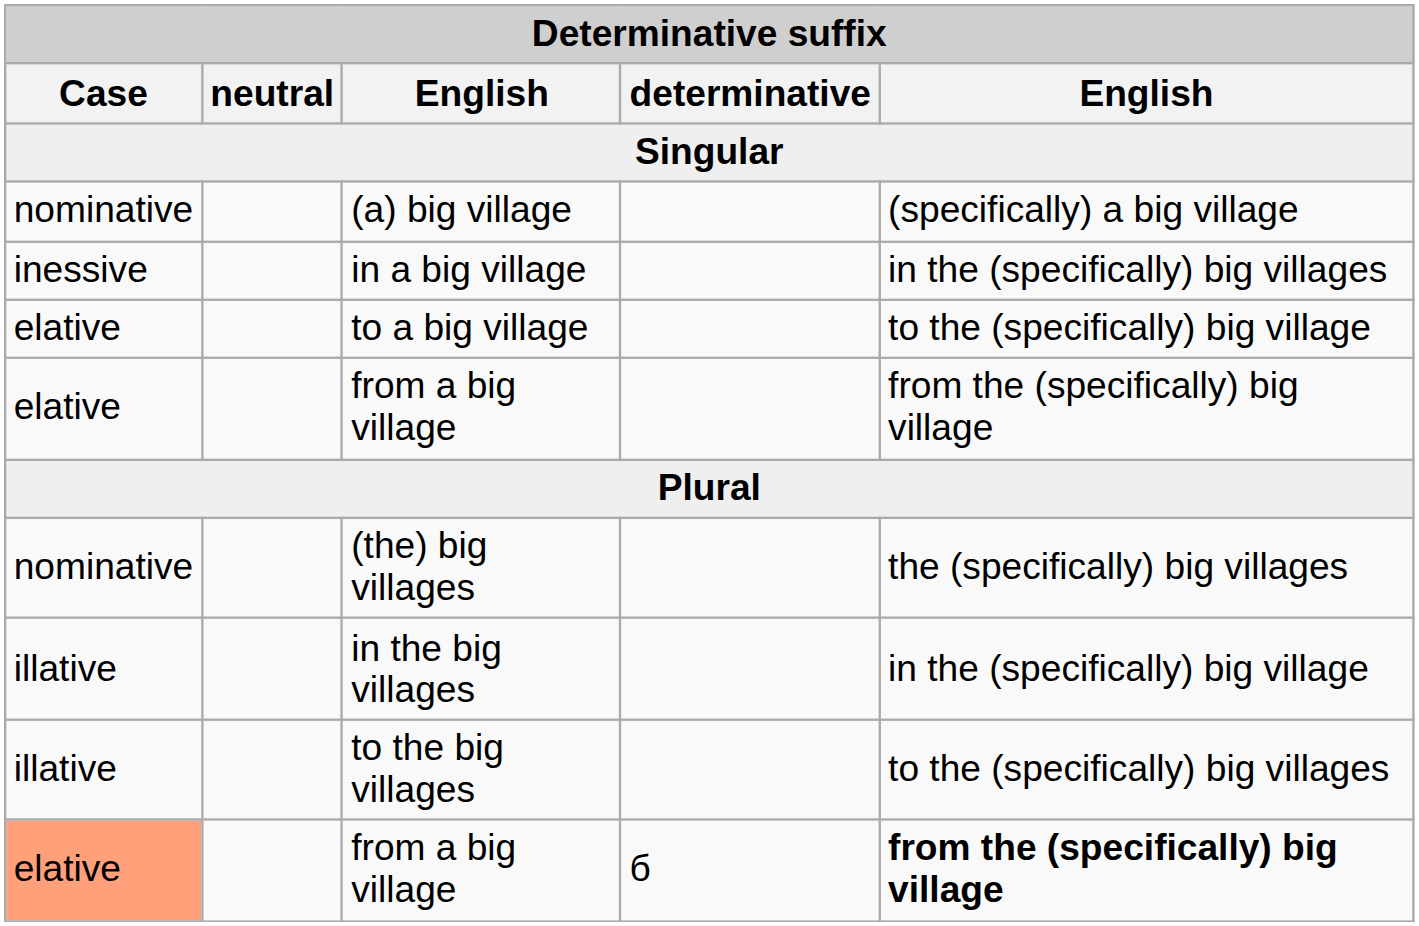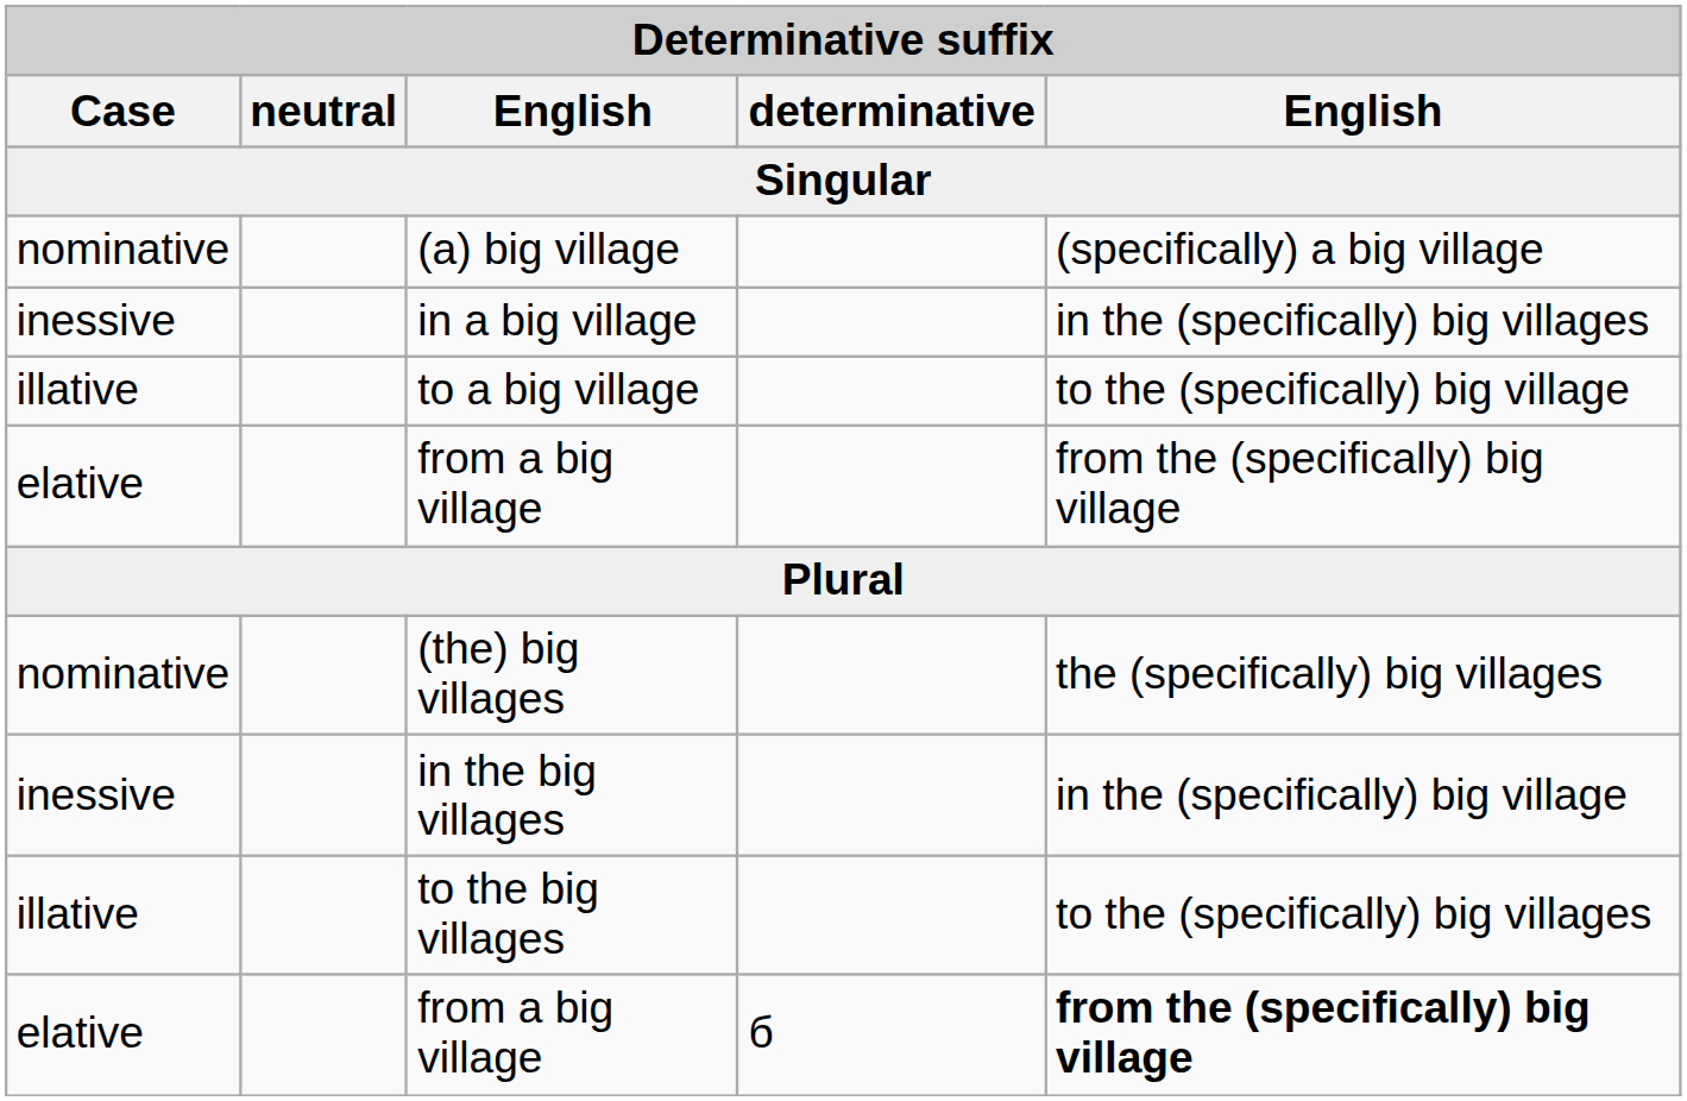 <table class="wikitable">
 <tr>
 <th colspan="5" style="background:#cfcfcf;">Determinative suffix</th>
 </tr>
 <tr style="background:#dfdfdf;" |>
 <th>Case</th>
 <th>neutral</th>
 <th>English</th>
 <th>determinative</th>
 <th>English</th>
 </tr>
 <tr>
 <th colspan="5" style="background:#efefef">Singular</th>
 </tr>
 <tr>
 <td>nominative</td>
 <td></td>
 <td>(a) big village</td>
 <td></td>
 <td>(specifically) a big village</td>
 </tr>
 <tr>
 <td>inessive</td>
 <td></td>
 <td>in a big village</td>
 <td></td>
 <td>in the (specifically) big villages</td>
 </tr>
 <tr>
-<td>elative</td>
+<td>illative</td>
 <td></td>
 <td>to a big village</td>
 <td></td>
 <td>to the (specifically) big village</td>
 </tr>
 <tr>
 <td>elative</td>
 <td></td>
 <td>from a big village</td>
 <td></td>
 <td>from the (specifically) big village</td>
 </tr>
 <tr>
 <th colspan="5" style="background:#efefef">Plural</th>
 </tr>
 <tr>
 <td>nominative</td>
 <td></td>
 <td>(the) big villages</td>
 <td></td>
 <td>the (specifically) big villages</td>
 </tr>
 <tr>
-<td>illative</td>
+<td>inessive</td>
 <td></td>
 <td>in the big villages</td>
 <td></td>
 <td>in the (specifically) big village</td>
 </tr>
 <tr>
 <td>illative</td>
 <td></td>
 <td>to the big villages</td>
 <td></td>
 <td>to the (specifically) big villages</td>
 </tr>
 <tr>
-<td style="background: lightsalmon;">elative</td>
+<td>elative</td>
 <td></td>
 <td>from a big village</td>
 <td>б</td>
 <td><strong>from the (specifically) big village</strong></td>
 </tr>
 </table>
